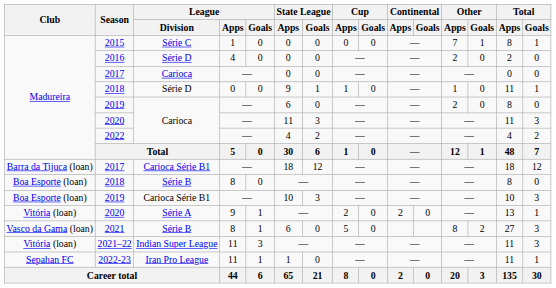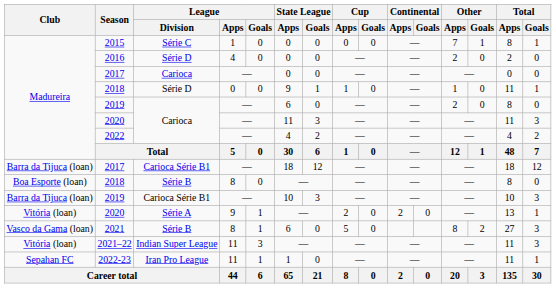 <table class="wikitable" style="text-align: center;">
 <tr>
 <th rowspan="2">Club</th>
 <th rowspan="2">Season</th>
 <th colspan="3">League</th>
 <th colspan="2">State League</th>
 <th colspan="2">Cup</th>
 <th colspan="2">Continental</th>
 <th colspan="2">Other</th>
 <th colspan="2">Total</th>
 </tr>
 <tr>
 <th>Division</th>
 <th>Apps</th>
 <th>Goals</th>
 <th>Apps</th>
 <th>Goals</th>
 <th>Apps</th>
 <th>Goals</th>
 <th>Apps</th>
 <th>Goals</th>
 <th>Apps</th>
 <th>Goals</th>
 <th>Apps</th>
 <th>Goals</th>
 </tr>
 <tr>
 <td rowspan="8" valign="center"><a href='#'>Madureira</a></td>
 <td><a href='#'>2015</a></td>
 <td><a href='#'>Série C</a></td>
 <td>1</td>
 <td>0</td>
 <td>0</td>
 <td>0</td>
 <td>0</td>
 <td>0</td>
 <td colspan="2">—</td>
 <td>7</td>
 <td>1</td>
 <td>8</td>
 <td>1</td>
 </tr>
 <tr>
 <td><a href='#'>2016</a></td>
 <td><a href='#'>Série D</a></td>
 <td>4</td>
 <td>0</td>
 <td>0</td>
 <td>0</td>
 <td colspan="2">—</td>
 <td colspan="2">—</td>
 <td>2</td>
 <td>0</td>
 <td>2</td>
 <td>0</td>
 </tr>
 <tr>
 <td><a href='#'>2017</a></td>
 <td><a href='#'>Carioca</a></td>
 <td colspan="2">—</td>
 <td>0</td>
 <td>0</td>
 <td colspan="2">—</td>
 <td colspan="2">—</td>
 <td colspan="2">—</td>
 <td>0</td>
 <td>0</td>
 </tr>
 <tr>
 <td><a href='#'>2018</a></td>
 <td>Série D</td>
 <td>0</td>
 <td>0</td>
 <td>9</td>
 <td>1</td>
 <td>1</td>
 <td>0</td>
 <td colspan="2">—</td>
 <td>1</td>
 <td>0</td>
 <td>11</td>
 <td>1</td>
 </tr>
 <tr>
 <td><a href='#'>2019</a></td>
 <td rowspan="3">Carioca</td>
 <td colspan="2">—</td>
 <td>6</td>
 <td>0</td>
 <td colspan="2">—</td>
 <td colspan="2">—</td>
 <td>2</td>
 <td>0</td>
 <td>8</td>
 <td>0</td>
 </tr>
 <tr>
 <td><a href='#'>2020</a></td>
 <td colspan="2">—</td>
 <td>11</td>
 <td>3</td>
 <td colspan="2">—</td>
 <td colspan="2">—</td>
 <td colspan="2">—</td>
 <td>11</td>
 <td>3</td>
 </tr>
 <tr>
 <td><a href='#'>2022</a></td>
 <td colspan="2">—</td>
 <td>4</td>
 <td>2</td>
 <td colspan="2">—</td>
 <td colspan="2">—</td>
 <td colspan="2">—</td>
 <td>4</td>
 <td>2</td>
 </tr>
 <tr>
 <th colspan="2">Total</th>
 <th>5</th>
 <th>0</th>
 <th>30</th>
 <th>6</th>
 <th>1</th>
 <th>0</th>
 <th colspan="2">—</th>
 <th>12</th>
 <th>1</th>
 <th>48</th>
 <th>7</th>
 </tr>
 <tr>
 <td valign="center"><a href='#'>Barra da Tijuca</a> (loan)</td>
 <td><a href='#'>2017</a></td>
 <td><a href='#'>Carioca Série B1</a></td>
 <td colspan="2">—</td>
 <td>18</td>
 <td>12</td>
 <td colspan="2">—</td>
 <td colspan="2">—</td>
 <td colspan="2">—</td>
 <td>18</td>
 <td>12</td>
 </tr>
 <tr>
 <td valign="center"><a href='#'>Boa Esporte</a> (loan)</td>
 <td><a href='#'>2018</a></td>
 <td><a href='#'>Série B</a></td>
 <td>8</td>
 <td>0</td>
 <td colspan="2">—</td>
 <td colspan="2">—</td>
 <td colspan="2">—</td>
 <td colspan="2">—</td>
 <td>8</td>
 <td>0</td>
 </tr>
 <tr>
-<td valign="center"><a href='#'>Boa Esporte</a> (loan)</td>
+<td valign="center"><a href='#'>Barra da Tijuca</a> (loan)</td>
 <td><a href='#'>2019</a></td>
 <td>Carioca Série B1</td>
 <td colspan="2">—</td>
 <td>10</td>
 <td>3</td>
 <td colspan="2">—</td>
 <td colspan="2">—</td>
 <td colspan="2">—</td>
 <td>10</td>
 <td>3</td>
 </tr>
 <tr>
 <td><a href='#'>Vitória</a> (loan)</td>
 <td><a href='#'>2020</a></td>
 <td><a href='#'>Série A</a></td>
 <td>9</td>
 <td>1</td>
 <td colspan="2">—</td>
 <td>2</td>
 <td>0</td>
 <td>2</td>
 <td>0</td>
 <td colspan="2">—</td>
 <td>13</td>
 <td>1</td>
 </tr>
 <tr>
 <td valign="center"><a href='#'>Vasco da Gama</a> (loan)</td>
 <td><a href='#'>2021</a></td>
 <td><a href='#'>Série B</a></td>
 <td>8</td>
 <td>1</td>
 <td>6</td>
 <td>0</td>
 <td>5</td>
 <td>0</td>
 <td></td>
 <td></td>
 <td>8</td>
 <td>2</td>
 <td>27</td>
 <td>3</td>
 </tr>
 <tr>
 <td><a href='#'>Vitória</a> (loan)</td>
 <td><a href='#'>2021–22</a></td>
 <td><a href='#'>Indian Super League</a></td>
 <td>11</td>
 <td>3</td>
 <td colspan="2">—</td>
 <td colspan="2">—</td>
 <td colspan="2">—</td>
 <td colspan="2">—</td>
 <td>11</td>
 <td>3</td>
 </tr>
 <tr>
 <td><a href='#'>Sepahan FC</a></td>
 <td><a href='#'>2022-23</a></td>
 <td><a href='#'>Iran Pro League</a></td>
 <td>11</td>
 <td>1</td>
 <td>1</td>
 <td>0</td>
 <td colspan="2">—</td>
 <td colspan="2">—</td>
 <td colspan="2">—</td>
 <td>11</td>
 <td>1</td>
 </tr>
 <tr>
 <th colspan="3"><strong>Career total</strong></th>
 <th>44</th>
 <th>6</th>
 <th>65</th>
 <th>21</th>
 <th>8</th>
 <th>0</th>
 <th>2</th>
 <th>0</th>
 <th>20</th>
 <th>3</th>
 <th>135</th>
 <th>30</th>
 </tr>
 </table>
